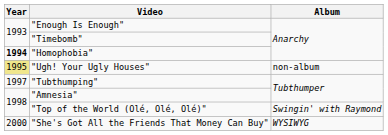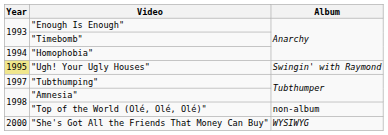 <table class="wikitable">
 <tr>
 <th>Year</th>
 <th>Video</th>
 <th>Album</th>
 </tr>
 <tr>
 <td rowspan="2">1993</td>
 <td>"Enough Is Enough"</td>
 <td rowspan="3"><em>Anarchy</em></td>
 </tr>
 <tr>
 <td>"Timebomb"</td>
 </tr>
 <tr>
-<td><strong>1994</strong></td>
+<td>1994</td>
 <td>"Homophobia"</td>
 </tr>
 <tr>
 <td style="background: khaki;">1995</td>
 <td>"Ugh! Your Ugly Houses"</td>
-<td>non-album</td>
+<td><em>Swingin' with Raymond</em></td>
 </tr>
 <tr>
 <td>1997</td>
 <td>"Tubthumping"</td>
 <td rowspan="2"><em>Tubthumper</em></td>
 </tr>
 <tr>
 <td rowspan="2">1998</td>
 <td>"Amnesia"</td>
 </tr>
 <tr>
 <td>"Top of the World (Olé, Olé, Olé)"</td>
-<td><em>Swingin' with Raymond</em></td>
+<td>non-album</td>
 </tr>
 <tr>
 <td>2000</td>
 <td>"She's Got All the Friends That Money Can Buy"</td>
 <td><em>WYSIWYG</em></td>
 </tr>
 </table>
